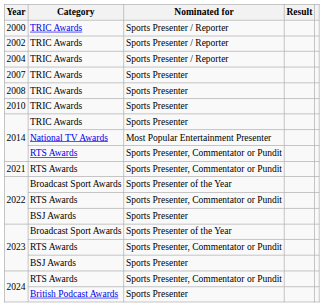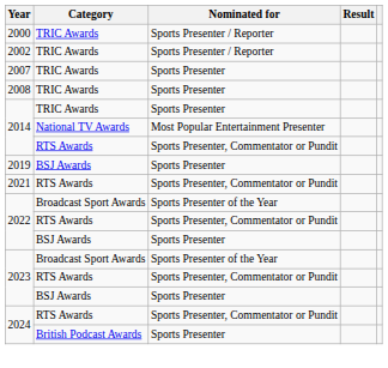 <table class="wikitable plainrowheaders" style="font-size: 90%">
 <tr>
 <th scope="col">Year</th>
 <th scope="col">Category</th>
 <th scope="col">Nominated for</th>
 <th scope="col">Result</th>
 <th scope="col"></th>
 </tr>
 <tr>
 <td align="center">2000</td>
 <td><a href='#'>TRIC Awards</a></td>
 <td>Sports Presenter / Reporter</td>
 <td></td>
 <td align="center"></td>
 </tr>
 <tr>
 <td align="center">2002</td>
 <td>TRIC Awards</td>
 <td>Sports Presenter / Reporter</td>
 <td></td>
 <td align="center"></td>
 </tr>
 <tr>
-<td align="center">2004</td>
-<td>TRIC Awards</td>
-<td>Sports Presenter / Reporter</td>
-<td></td>
-<td align="center"></td>
-</tr>
-<tr>
 <td align="center">2007</td>
 <td>TRIC Awards</td>
 <td>Sports Presenter</td>
 <td></td>
 <td align="center"></td>
 </tr>
 <tr>
 <td align="center">2008</td>
-<td>TRIC Awards</td>
-<td>Sports Presenter</td>
-<td></td>
-<td align="center"></td>
-</tr>
-<tr>
-<td align="center">2010</td>
 <td>TRIC Awards</td>
 <td>Sports Presenter</td>
 <td></td>
 <td align="center"></td>
 </tr>
 <tr>
 <td rowspan = "3" align="center">2014</td>
 <td>TRIC Awards</td>
 <td>Sports Presenter</td>
 <td></td>
 <td align="center"></td>
 </tr>
 <tr>
 <td><a href='#'>National TV Awards</a></td>
 <td>Most Popular Entertainment Presenter</td>
 <td></td>
 <td align="center"></td>
 </tr>
 <tr>
 <td><a href='#'>RTS Awards</a></td>
 <td>Sports Presenter, Commentator or Pundit</td>
+<td></td>
+<td align="center"></td>
+</tr>
+<tr>
+<td align="center">2019</td>
+<td><a href='#'>BSJ Awards</a></td>
+<td>Sports Presenter</td>
 <td></td>
 <td align="center"></td>
 </tr>
 <tr>
 <td align="center">2021</td>
 <td>RTS Awards</td>
 <td>Sports Presenter, Commentator or Pundit</td>
 <td></td>
 <td align="center"></td>
 </tr>
 <tr>
 <td rowspan = "3" align="center">2022</td>
 <td>Broadcast Sport Awards</td>
 <td>Sports Presenter of the Year</td>
 <td></td>
 <td align="center"></td>
 </tr>
 <tr>
 <td>RTS Awards</td>
 <td>Sports Presenter, Commentator or Pundit</td>
 <td></td>
 <td align="center"></td>
 </tr>
 <tr>
 <td>BSJ Awards</td>
 <td>Sports Presenter</td>
 <td></td>
 <td align="center"></td>
 </tr>
 <tr>
 <td rowspan = "3" align="center">2023</td>
 <td>Broadcast Sport Awards</td>
 <td>Sports Presenter of the Year</td>
 <td></td>
 <td align="center"></td>
 </tr>
 <tr>
 <td>RTS Awards</td>
 <td>Sports Presenter, Commentator or Pundit</td>
 <td></td>
 <td align="center"></td>
 </tr>
 <tr>
 <td>BSJ Awards</td>
 <td>Sports Presenter</td>
 <td></td>
 <td align="center"></td>
 </tr>
 <tr>
 <td rowspan = "2" align="center">2024</td>
 <td>RTS Awards</td>
 <td>Sports Presenter, Commentator or Pundit</td>
 <td></td>
 <td align="center"></td>
 </tr>
 <tr>
 <td><a href='#'>British Podcast Awards</a></td>
 <td>Sports Presenter</td>
 <td></td>
 <td align="center"></td>
 </tr>
 </table>
